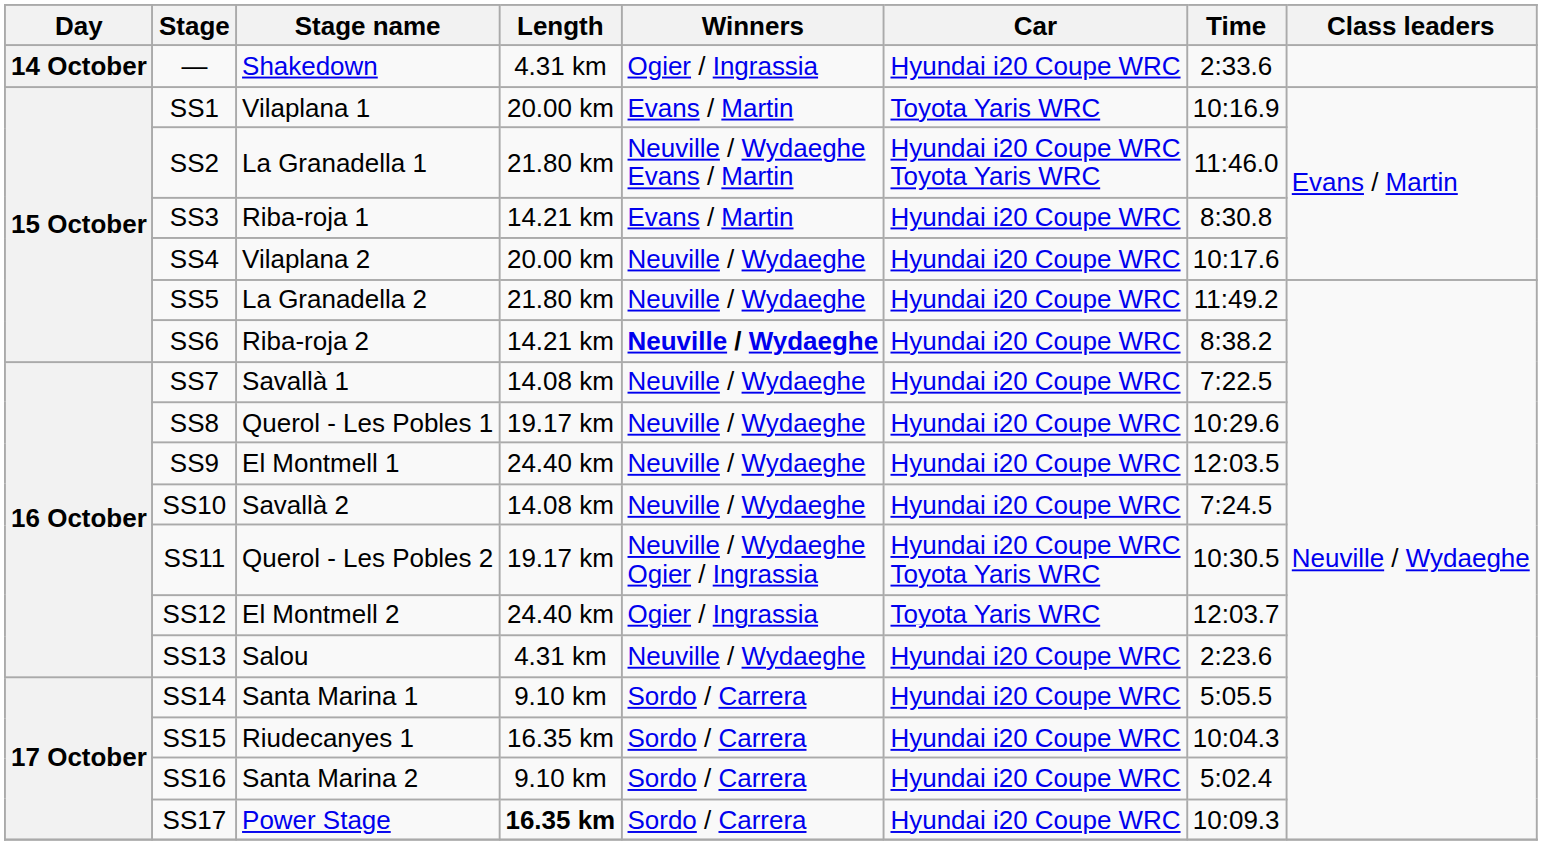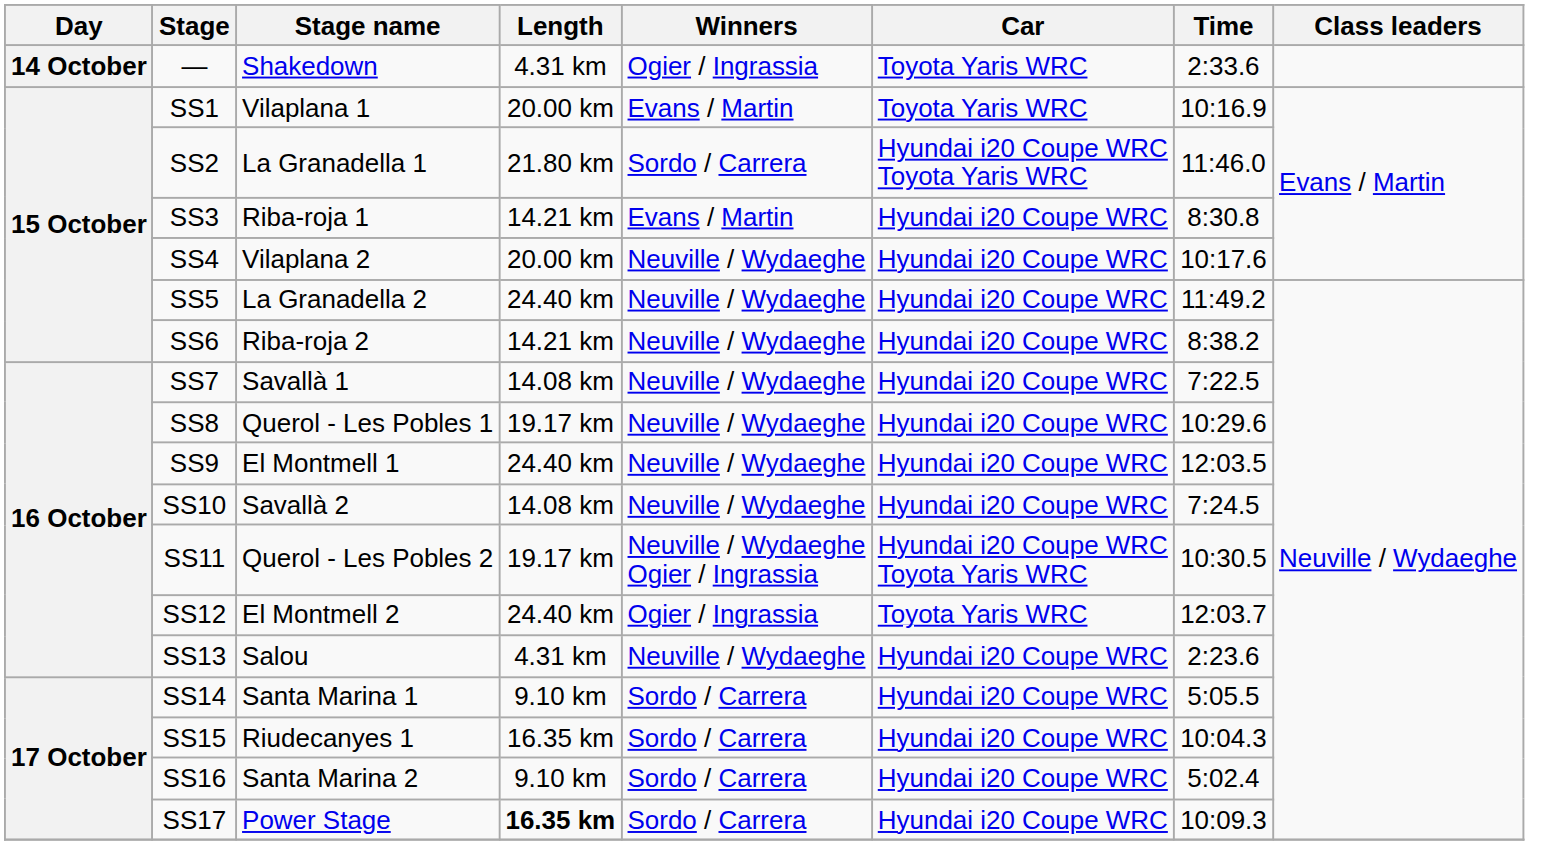 <table class="wikitable" style="font-size: 85%;">
 <tr>
 <th>Day</th>
 <th>Stage</th>
 <th>Stage name</th>
 <th>Length</th>
 <th>Winners</th>
 <th>Car</th>
 <th>Time</th>
 <th>Class leaders</th>
 </tr>
 <tr>
 <th>14 October</th>
 <td align="center">—</td>
 <td><a href='#'>Shakedown</a></td>
 <td align="center">4.31 km</td>
 <td><a href='#'>Ogier</a> / <a href='#'>Ingrassia</a></td>
-<td><a href='#'>Hyundai i20 Coupe WRC</a></td>
+<td><a href='#'>Toyota Yaris WRC</a></td>
 <td align="center">2:33.6</td>
 <td></td>
 </tr>
 <tr>
 <th rowspan="6">15 October</th>
 <td align="center">SS1</td>
 <td>Vilaplana 1</td>
 <td align="center">20.00 km</td>
 <td><a href='#'>Evans</a> / <a href='#'>Martin</a></td>
 <td><a href='#'>Toyota Yaris WRC</a></td>
 <td align="center">10:16.9</td>
 <td rowspan="4"><a href='#'>Evans</a> / <a href='#'>Martin</a></td>
 </tr>
 <tr>
 <td align="center">SS2</td>
 <td>La Granadella 1</td>
 <td align="center">21.80 km</td>
-<td><a href='#'>Neuville</a> / <a href='#'>Wydaeghe</a><br><a href='#'>Evans</a> / <a href='#'>Martin</a></td>
+<td><a href='#'>Sordo</a> / <a href='#'>Carrera</a></td>
 <td><a href='#'>Hyundai i20 Coupe WRC</a><br><a href='#'>Toyota Yaris WRC</a></td>
 <td align="center">11:46.0</td>
 </tr>
 <tr>
 <td align="center">SS3</td>
 <td>Riba-roja 1</td>
 <td align="center">14.21 km</td>
 <td><a href='#'>Evans</a> / <a href='#'>Martin</a></td>
 <td><a href='#'>Hyundai i20 Coupe WRC</a></td>
 <td align="center">8:30.8</td>
 </tr>
 <tr>
 <td align="center">SS4</td>
 <td>Vilaplana 2</td>
 <td align="center">20.00 km</td>
 <td><a href='#'>Neuville</a> / <a href='#'>Wydaeghe</a></td>
 <td><a href='#'>Hyundai i20 Coupe WRC</a></td>
 <td align="center">10:17.6</td>
 </tr>
 <tr>
 <td align="center">SS5</td>
 <td>La Granadella 2</td>
-<td align="center">21.80 km</td>
+<td align="center">24.40 km</td>
 <td><a href='#'>Neuville</a> / <a href='#'>Wydaeghe</a></td>
 <td><a href='#'>Hyundai i20 Coupe WRC</a></td>
 <td align="center">11:49.2</td>
 <td rowspan="13"><a href='#'>Neuville</a> / <a href='#'>Wydaeghe</a></td>
 </tr>
 <tr>
 <td align="center">SS6</td>
 <td>Riba-roja 2</td>
 <td align="center">14.21 km</td>
-<td><strong><a href='#'>Neuville</a> / <a href='#'>Wydaeghe</a></strong></td>
+<td><a href='#'>Neuville</a> / <a href='#'>Wydaeghe</a></td>
 <td><a href='#'>Hyundai i20 Coupe WRC</a></td>
 <td align="center">8:38.2</td>
 </tr>
 <tr>
 <th rowspan="7">16 October</th>
 <td align="center">SS7</td>
 <td>Savallà 1</td>
 <td align="center">14.08 km</td>
 <td><a href='#'>Neuville</a> / <a href='#'>Wydaeghe</a></td>
 <td><a href='#'>Hyundai i20 Coupe WRC</a></td>
 <td align="center">7:22.5</td>
 </tr>
 <tr>
 <td align="center">SS8</td>
 <td>Querol - Les Pobles 1</td>
 <td align="center">19.17 km</td>
 <td><a href='#'>Neuville</a> / <a href='#'>Wydaeghe</a></td>
 <td><a href='#'>Hyundai i20 Coupe WRC</a></td>
 <td align="center">10:29.6</td>
 </tr>
 <tr>
 <td align="center">SS9</td>
 <td>El Montmell 1</td>
 <td align="center">24.40 km</td>
 <td><a href='#'>Neuville</a> / <a href='#'>Wydaeghe</a></td>
 <td><a href='#'>Hyundai i20 Coupe WRC</a></td>
 <td align="center">12:03.5</td>
 </tr>
 <tr>
 <td align="center">SS10</td>
 <td>Savallà 2</td>
 <td align="center">14.08 km</td>
 <td><a href='#'>Neuville</a> / <a href='#'>Wydaeghe</a></td>
 <td><a href='#'>Hyundai i20 Coupe WRC</a></td>
 <td align="center">7:24.5</td>
 </tr>
 <tr>
 <td align="center">SS11</td>
 <td>Querol - Les Pobles 2</td>
 <td align="center">19.17 km</td>
 <td><a href='#'>Neuville</a> / <a href='#'>Wydaeghe</a><br><a href='#'>Ogier</a> / <a href='#'>Ingrassia</a></td>
 <td><a href='#'>Hyundai i20 Coupe WRC</a><br><a href='#'>Toyota Yaris WRC</a></td>
 <td align="center">10:30.5</td>
 </tr>
 <tr>
 <td align="center">SS12</td>
 <td>El Montmell 2</td>
 <td align="center">24.40 km</td>
 <td><a href='#'>Ogier</a> / <a href='#'>Ingrassia</a></td>
 <td><a href='#'>Toyota Yaris WRC</a></td>
 <td align="center">12:03.7</td>
 </tr>
 <tr>
 <td align="center">SS13</td>
 <td>Salou</td>
 <td align="center">4.31 km</td>
 <td><a href='#'>Neuville</a> / <a href='#'>Wydaeghe</a></td>
 <td><a href='#'>Hyundai i20 Coupe WRC</a></td>
 <td align="center">2:23.6</td>
 </tr>
 <tr>
 <th rowspan="4">17 October</th>
 <td align="center">SS14</td>
 <td>Santa Marina 1</td>
 <td align="center">9.10 km</td>
 <td><a href='#'>Sordo</a> / <a href='#'>Carrera</a></td>
 <td><a href='#'>Hyundai i20 Coupe WRC</a></td>
 <td align="center">5:05.5</td>
 </tr>
 <tr>
 <td align="center">SS15</td>
 <td>Riudecanyes 1</td>
 <td align="center">16.35 km</td>
 <td><a href='#'>Sordo</a> / <a href='#'>Carrera</a></td>
 <td><a href='#'>Hyundai i20 Coupe WRC</a></td>
 <td align="center">10:04.3</td>
 </tr>
 <tr>
 <td align="center">SS16</td>
 <td>Santa Marina 2</td>
 <td align="center">9.10 km</td>
 <td><a href='#'>Sordo</a> / <a href='#'>Carrera</a></td>
 <td><a href='#'>Hyundai i20 Coupe WRC</a></td>
 <td align="center">5:02.4</td>
 </tr>
 <tr>
 <td align="center">SS17</td>
 <td><a href='#'>Power Stage</a></td>
 <td align="center"><strong>16.35 km</strong></td>
 <td><a href='#'>Sordo</a> / <a href='#'>Carrera</a></td>
 <td><a href='#'>Hyundai i20 Coupe WRC</a></td>
 <td align="center">10:09.3</td>
 </tr>
 <tr>
 </tr>
 </table>
